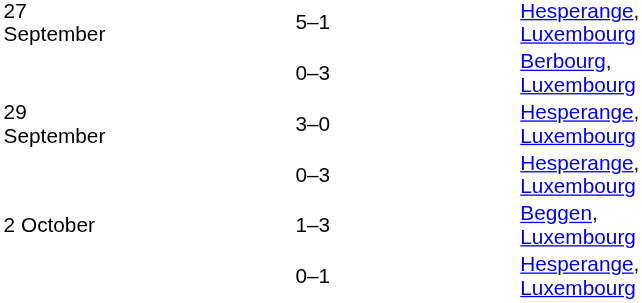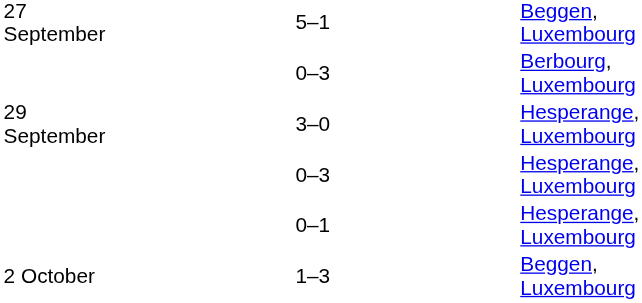 <table cellspacing=1 width=85%>
 <tr>
 <th width=15%></th>
 <th width=25%></th>
 <th width=10%></th>
 <th width=25%></th>
 <th width=25%></th>
 </tr>
 <tr>
 <td>27 September</td>
 <td align=right></td>
 <td align=center>5–1</td>
 <td></td>
-<td><a href='#'>Hesperange</a>, <a href='#'>Luxembourg</a></td>
+<td><a href='#'>Beggen</a>, <a href='#'>Luxembourg</a></td>
 </tr>
 <tr>
 <td></td>
 <td align=right></td>
 <td align=center>0–3</td>
 <td></td>
 <td><a href='#'>Berbourg</a>, <a href='#'>Luxembourg</a></td>
 </tr>
 <tr>
 <td>29 September</td>
 <td align=right></td>
 <td align=center>3–0</td>
 <td></td>
 <td><a href='#'>Hesperange</a>, <a href='#'>Luxembourg</a></td>
 </tr>
 <tr>
 <td></td>
 <td align=right></td>
 <td align=center>0–3</td>
 <td></td>
 <td><a href='#'>Hesperange</a>, <a href='#'>Luxembourg</a></td>
 </tr>
 <tr>
+<td></td>
+<td align=right></td>
+<td align=center>0–1</td>
+<td></td>
+<td><a href='#'>Hesperange</a>, <a href='#'>Luxembourg</a></td>
+</tr>
+<tr>
 <td>2 October</td>
 <td align=right></td>
 <td align=center>1–3</td>
 <td></td>
 <td><a href='#'>Beggen</a>, <a href='#'>Luxembourg</a></td>
 </tr>
-<tr>
-<td></td>
-<td align=right></td>
-<td align=center>0–1</td>
-<td></td>
-<td><a href='#'>Hesperange</a>, <a href='#'>Luxembourg</a></td>
-</tr>
 </table>
